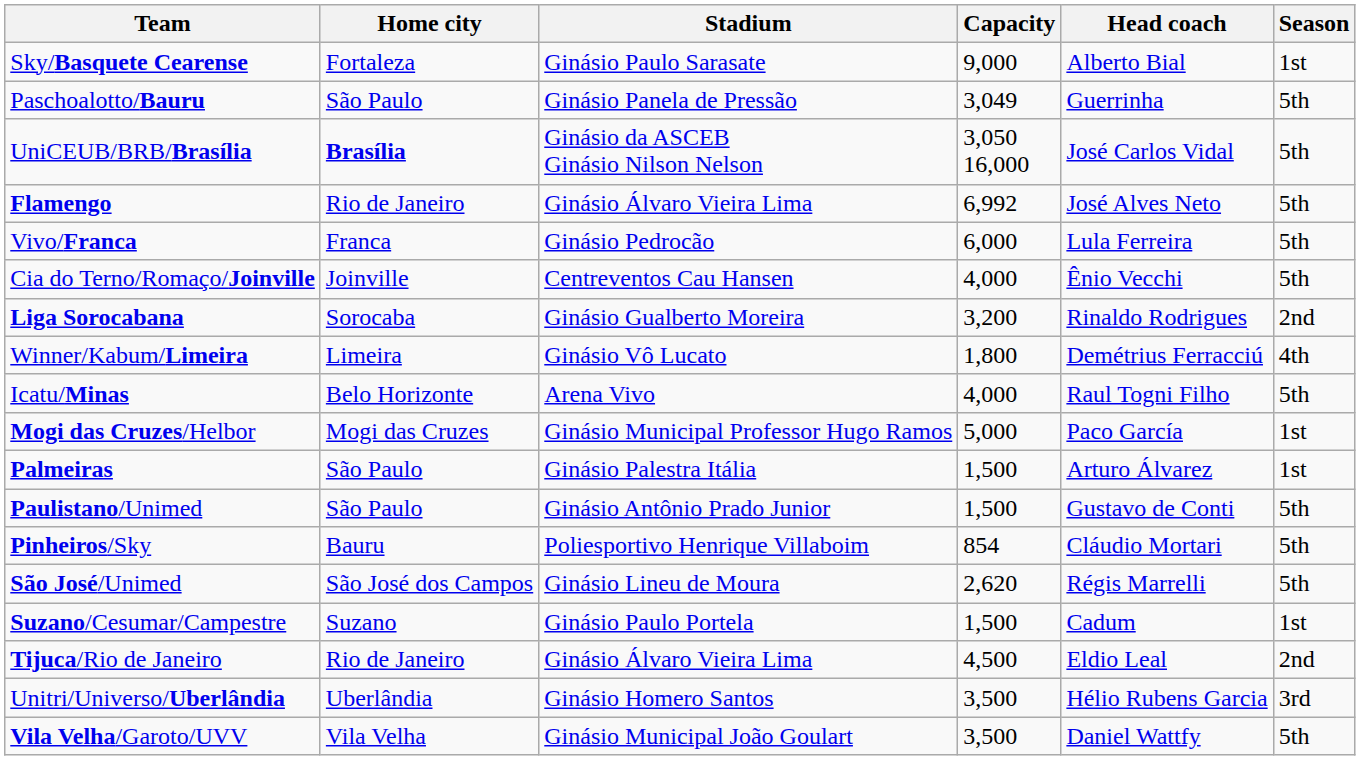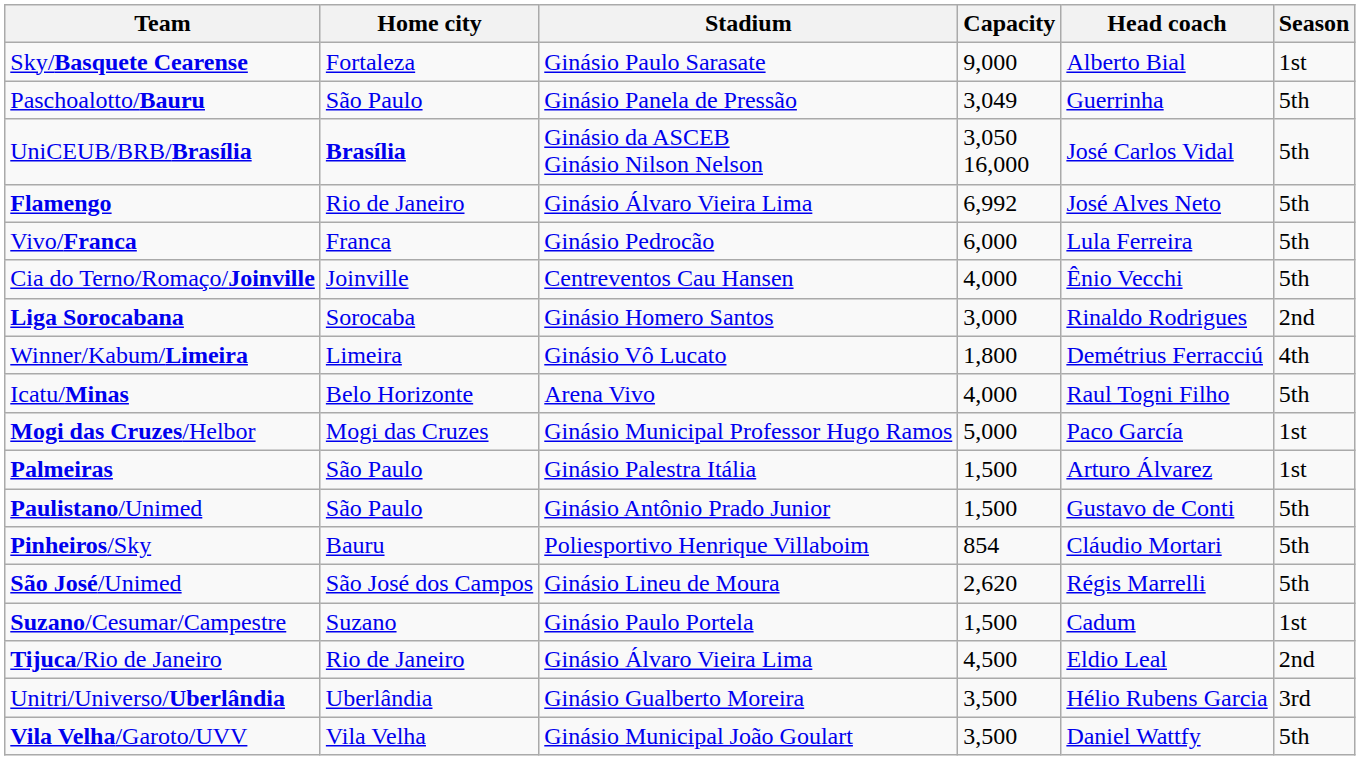 <table class="wikitable sortable">
 <tr>
 <th>Team</th>
 <th>Home city</th>
 <th>Stadium</th>
 <th>Capacity</th>
 <th>Head coach</th>
 <th>Season</th>
 </tr>
 <tr>
 <td><a href='#'>Sky/<strong>Basquete Cearense</strong></a></td>
 <td><a href='#'>Fortaleza</a></td>
 <td><a href='#'>Ginásio Paulo Sarasate</a></td>
 <td>9,000</td>
 <td> <a href='#'>Alberto Bial</a></td>
 <td>1st</td>
 </tr>
 <tr>
 <td><a href='#'>Paschoalotto/<strong>Bauru</strong></a></td>
 <td><a href='#'>São Paulo</a></td>
 <td><a href='#'>Ginásio Panela de Pressão</a></td>
 <td>3,049</td>
 <td> <a href='#'>Guerrinha</a></td>
 <td>5th</td>
 </tr>
 <tr>
 <td><a href='#'>UniCEUB/BRB/<strong>Brasília</strong></a></td>
 <td><strong><a href='#'>Brasília</a></strong></td>
 <td><a href='#'>Ginásio da ASCEB</a><br> <a href='#'>Ginásio Nilson Nelson</a></td>
 <td>3,050<br> 16,000</td>
 <td> <a href='#'>José Carlos Vidal</a></td>
 <td>5th</td>
 </tr>
 <tr>
 <td><strong><a href='#'>Flamengo</a></strong></td>
 <td><a href='#'>Rio de Janeiro</a></td>
 <td><a href='#'>Ginásio Álvaro Vieira Lima</a></td>
 <td>6,992</td>
 <td> <a href='#'>José Alves Neto</a></td>
 <td>5th</td>
 </tr>
 <tr>
 <td><a href='#'>Vivo/<strong>Franca</strong></a></td>
 <td><a href='#'>Franca</a></td>
 <td><a href='#'>Ginásio Pedrocão</a></td>
 <td>6,000</td>
 <td> <a href='#'>Lula Ferreira</a></td>
 <td>5th</td>
 </tr>
 <tr>
 <td><a href='#'>Cia do Terno/Romaço/<strong>Joinville</strong></a></td>
 <td><a href='#'>Joinville</a></td>
 <td><a href='#'>Centreventos Cau Hansen</a></td>
 <td>4,000</td>
 <td> <a href='#'>Ênio Vecchi</a></td>
 <td>5th</td>
 </tr>
 <tr>
 <td><strong><a href='#'>Liga Sorocabana</a></strong></td>
 <td><a href='#'>Sorocaba</a></td>
-<td><a href='#'>Ginásio Gualberto Moreira</a></td>
-<td>3,200</td>
+<td><a href='#'>Ginásio Homero Santos</a></td>
+<td>3,000</td>
 <td> <a href='#'>Rinaldo Rodrigues</a></td>
 <td>2nd</td>
 </tr>
 <tr>
 <td><a href='#'>Winner/Kabum/<strong>Limeira</strong></a></td>
 <td><a href='#'>Limeira</a></td>
 <td><a href='#'>Ginásio Vô Lucato</a></td>
 <td>1,800</td>
 <td> <a href='#'>Demétrius Ferracciú</a></td>
 <td>4th</td>
 </tr>
 <tr>
 <td><a href='#'>Icatu/<strong>Minas</strong></a></td>
 <td><a href='#'>Belo Horizonte</a></td>
 <td><a href='#'>Arena Vivo</a></td>
 <td>4,000</td>
 <td> <a href='#'>Raul Togni Filho</a></td>
 <td>5th</td>
 </tr>
 <tr>
 <td><a href='#'><strong>Mogi das Cruzes</strong>/Helbor</a></td>
 <td><a href='#'>Mogi das Cruzes</a></td>
 <td><a href='#'>Ginásio Municipal Professor Hugo Ramos</a></td>
 <td>5,000</td>
 <td> <a href='#'>Paco García</a></td>
 <td>1st</td>
 </tr>
 <tr>
 <td><strong><a href='#'>Palmeiras</a></strong></td>
 <td><a href='#'>São Paulo</a></td>
 <td><a href='#'>Ginásio Palestra Itália</a></td>
 <td>1,500</td>
 <td> <a href='#'>Arturo Álvarez</a></td>
 <td>1st</td>
 </tr>
 <tr>
 <td><a href='#'><strong>Paulistano</strong>/Unimed</a></td>
 <td><a href='#'>São Paulo</a></td>
 <td><a href='#'>Ginásio Antônio Prado Junior</a></td>
 <td>1,500</td>
 <td> <a href='#'>Gustavo de Conti</a></td>
 <td>5th</td>
 </tr>
 <tr>
 <td><a href='#'><strong>Pinheiros</strong>/Sky</a></td>
 <td><a href='#'>Bauru</a></td>
 <td><a href='#'>Poliesportivo Henrique Villaboim</a></td>
 <td>854</td>
 <td> <a href='#'>Cláudio Mortari</a></td>
 <td>5th</td>
 </tr>
 <tr>
 <td><a href='#'><strong>São José</strong>/Unimed</a></td>
 <td><a href='#'>São José dos Campos</a></td>
 <td><a href='#'>Ginásio Lineu de Moura</a></td>
 <td>2,620</td>
 <td> <a href='#'>Régis Marrelli</a></td>
 <td>5th</td>
 </tr>
 <tr>
 <td><a href='#'><strong>Suzano</strong>/Cesumar/Campestre</a></td>
 <td><a href='#'>Suzano</a></td>
 <td><a href='#'>Ginásio Paulo Portela</a></td>
 <td>1,500</td>
 <td> <a href='#'>Cadum</a></td>
 <td>1st</td>
 </tr>
 <tr>
 <td><a href='#'><strong>Tijuca</strong>/Rio de Janeiro</a></td>
 <td><a href='#'>Rio de Janeiro</a></td>
 <td><a href='#'>Ginásio Álvaro Vieira Lima</a></td>
 <td>4,500</td>
 <td> <a href='#'>Eldio Leal</a></td>
 <td>2nd</td>
 </tr>
 <tr>
 <td><a href='#'>Unitri/Universo/<strong>Uberlândia</strong></a></td>
 <td><a href='#'>Uberlândia</a></td>
-<td><a href='#'>Ginásio Homero Santos</a></td>
+<td><a href='#'>Ginásio Gualberto Moreira</a></td>
 <td>3,500</td>
 <td> <a href='#'>Hélio Rubens Garcia</a></td>
 <td>3rd</td>
 </tr>
 <tr>
 <td><a href='#'><strong>Vila Velha</strong>/Garoto/UVV</a></td>
 <td><a href='#'>Vila Velha</a></td>
 <td><a href='#'>Ginásio Municipal João Goulart</a></td>
 <td>3,500</td>
 <td> <a href='#'>Daniel Wattfy</a></td>
 <td>5th</td>
 </tr>
 </table>
